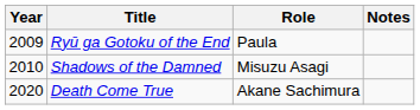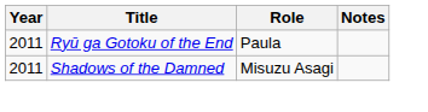 <table class="wikitable sortable">
 <tr>
 <th>Year</th>
 <th>Title</th>
 <th>Role</th>
 <th>Notes</th>
 </tr>
 <tr>
-<td>2009</td>
+<td>2011</td>
 <td><em><a href='#'>Ryū ga Gotoku of the End</a></em></td>
 <td>Paula</td>
 <td></td>
 </tr>
 <tr>
-<td>2010</td>
+<td>2011</td>
 <td><em><a href='#'>Shadows of the Damned</a></em></td>
 <td>Misuzu Asagi</td>
 <td></td>
 </tr>
-<tr>
-<td>2020</td>
-<td><em><a href='#'>Death Come True</a></em></td>
-<td>Akane Sachimura</td>
-<td></td>
-</tr>
 </table>
